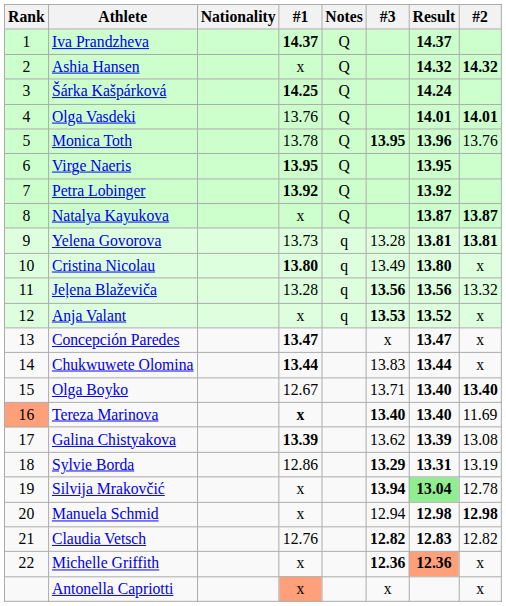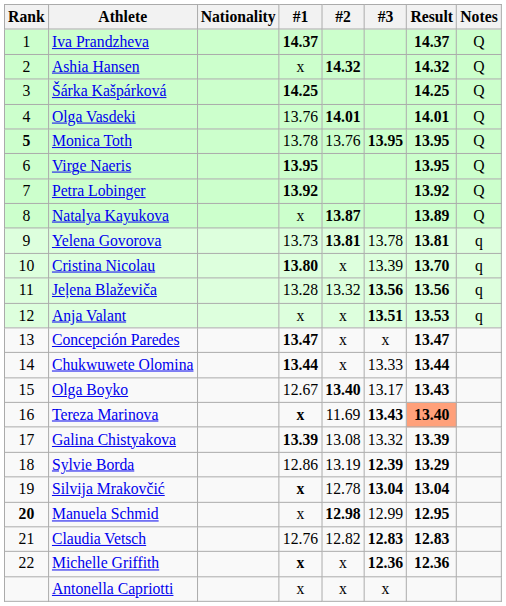 <table class="wikitable sortable" style="text-align:center">
 <tr>
 <th>Rank</th>
 <th>Athlete</th>
 <th>Nationality</th>
 <th>#1</th>
-<th>Notes</th>
+<th>#2</th>
 <th>#3</th>
 <th>Result</th>
-<th>#2</th>
+<th>Notes</th>
 </tr>
 <tr bgcolor=ccffcc>
 <td>1</td>
 <td align="left"><a href='#'>Iva Prandzheva</a></td>
 <td align=left></td>
 <td><strong>14.37</strong></td>
-<td>Q</td>
+<td></td>
 <td></td>
 <td><strong>14.37</strong></td>
-<td></td>
+<td>Q</td>
 </tr>
 <tr bgcolor=ccffcc>
 <td>2</td>
 <td align="left"><a href='#'>Ashia Hansen</a></td>
 <td align=left></td>
 <td>x</td>
-<td>Q</td>
+<td><strong>14.32</strong></td>
 <td></td>
 <td><strong>14.32</strong></td>
-<td><strong>14.32</strong></td>
+<td>Q</td>
 </tr>
 <tr bgcolor=ccffcc>
 <td>3</td>
 <td align="left"><a href='#'>Šárka Kašpárková</a></td>
 <td align=left></td>
 <td><strong>14.25</strong></td>
+<td></td>
+<td></td>
+<td><strong>14.25</strong></td>
 <td>Q</td>
-<td></td>
-<td><strong>14.24</strong></td>
-<td></td>
 </tr>
 <tr bgcolor=ccffcc>
 <td>4</td>
 <td align="left"><a href='#'>Olga Vasdeki</a></td>
 <td align=left></td>
 <td>13.76</td>
-<td>Q</td>
+<td><strong>14.01</strong></td>
 <td></td>
 <td><strong>14.01</strong></td>
-<td><strong>14.01</strong></td>
+<td>Q</td>
 </tr>
 <tr bgcolor=ccffcc>
-<td>5</td>
+<td><strong>5</strong></td>
 <td align="left"><a href='#'>Monica Toth</a></td>
 <td align=left></td>
 <td>13.78</td>
+<td>13.76</td>
+<td><strong>13.95</strong></td>
+<td><strong>13.95</strong></td>
 <td>Q</td>
-<td><strong>13.95</strong></td>
-<td><strong>13.96</strong></td>
-<td>13.76</td>
 </tr>
 <tr bgcolor=ccffcc>
 <td>6</td>
 <td align="left"><a href='#'>Virge Naeris</a></td>
 <td align=left></td>
 <td><strong>13.95</strong></td>
-<td>Q</td>
+<td></td>
 <td></td>
 <td><strong>13.95</strong></td>
-<td></td>
+<td>Q</td>
 </tr>
 <tr bgcolor=ccffcc>
 <td>7</td>
 <td align="left"><a href='#'>Petra Lobinger</a></td>
 <td align=left></td>
 <td><strong>13.92</strong></td>
-<td>Q</td>
+<td></td>
 <td></td>
 <td><strong>13.92</strong></td>
-<td></td>
+<td>Q</td>
 </tr>
 <tr bgcolor=ccffcc>
 <td>8</td>
 <td align="left"><a href='#'>Natalya Kayukova</a></td>
 <td align=left></td>
 <td>x</td>
+<td><strong>13.87</strong></td>
+<td></td>
+<td><strong>13.89</strong></td>
 <td>Q</td>
-<td></td>
-<td><strong>13.87</strong></td>
-<td><strong>13.87</strong></td>
 </tr>
 <tr bgcolor=ddffdd>
 <td>9</td>
 <td align="left"><a href='#'>Yelena Govorova</a></td>
 <td align=left></td>
 <td>13.73</td>
+<td><strong>13.81</strong></td>
+<td>13.78</td>
+<td><strong>13.81</strong></td>
 <td>q</td>
-<td>13.28</td>
-<td><strong>13.81</strong></td>
-<td><strong>13.81</strong></td>
 </tr>
 <tr bgcolor=ddffdd>
 <td>10</td>
 <td align="left"><a href='#'>Cristina Nicolau</a></td>
 <td align=left></td>
 <td><strong>13.80</strong></td>
+<td>x</td>
+<td>13.39</td>
+<td><strong>13.70</strong></td>
 <td>q</td>
-<td>13.49</td>
-<td><strong>13.80</strong></td>
-<td>x</td>
 </tr>
 <tr bgcolor=ddffdd>
 <td>11</td>
 <td align="left"><a href='#'>Jeļena Blaževiča</a></td>
 <td align=left></td>
 <td>13.28</td>
-<td>q</td>
+<td>13.32</td>
 <td><strong>13.56</strong></td>
 <td><strong>13.56</strong></td>
-<td>13.32</td>
+<td>q</td>
 </tr>
 <tr bgcolor=ddffdd>
 <td>12</td>
 <td align="left"><a href='#'>Anja Valant</a></td>
 <td align=left></td>
 <td>x</td>
+<td>x</td>
+<td><strong>13.51</strong></td>
+<td><strong>13.53</strong></td>
 <td>q</td>
-<td><strong>13.53</strong></td>
-<td><strong>13.52</strong></td>
-<td>x</td>
 </tr>
 <tr>
 <td>13</td>
 <td align="left"><a href='#'>Concepción Paredes</a></td>
 <td align=left></td>
 <td><strong>13.47</strong></td>
-<td></td>
+<td>x</td>
 <td>x</td>
 <td><strong>13.47</strong></td>
-<td>x</td>
+<td></td>
 </tr>
 <tr>
 <td>14</td>
 <td align="left"><a href='#'>Chukwuwete Olomina</a></td>
 <td align=left></td>
 <td><strong>13.44</strong></td>
+<td>x</td>
+<td>13.33</td>
+<td><strong>13.44</strong></td>
 <td></td>
-<td>13.83</td>
-<td><strong>13.44</strong></td>
-<td>x</td>
 </tr>
 <tr>
 <td>15</td>
 <td align="left"><a href='#'>Olga Boyko</a></td>
 <td align=left></td>
 <td>12.67</td>
+<td><strong>13.40</strong></td>
+<td>13.17</td>
+<td><strong>13.43</strong></td>
 <td></td>
-<td>13.71</td>
-<td><strong>13.40</strong></td>
-<td><strong>13.40</strong></td>
 </tr>
 <tr>
-<td style="background: lightsalmon;">16</td>
+<td>16</td>
 <td align="left"><a href='#'>Tereza Marinova</a></td>
 <td align=left></td>
 <td><strong>x</strong></td>
+<td>11.69</td>
+<td><strong>13.43</strong></td>
+<td style="background: lightsalmon;"><strong>13.40</strong></td>
 <td></td>
-<td><strong>13.40</strong></td>
-<td><strong>13.40</strong></td>
-<td>11.69</td>
 </tr>
 <tr>
 <td>17</td>
 <td align="left"><a href='#'>Galina Chistyakova</a></td>
 <td align=left></td>
 <td><strong>13.39</strong></td>
+<td>13.08</td>
+<td>13.32</td>
+<td><strong>13.39</strong></td>
 <td></td>
-<td>13.62</td>
-<td><strong>13.39</strong></td>
-<td>13.08</td>
 </tr>
 <tr>
 <td>18</td>
 <td align="left"><a href='#'>Sylvie Borda</a></td>
 <td align=left></td>
 <td>12.86</td>
+<td>13.19</td>
+<td><strong>12.39</strong></td>
+<td><strong>13.29</strong></td>
 <td></td>
-<td><strong>13.29</strong></td>
-<td><strong>13.31</strong></td>
-<td>13.19</td>
 </tr>
 <tr>
 <td>19</td>
 <td align="left"><a href='#'>Silvija Mrakovčić</a></td>
 <td align=left></td>
-<td>x</td>
+<td><strong>x</strong></td>
+<td>12.78</td>
+<td><strong>13.04</strong></td>
+<td><strong>13.04</strong></td>
 <td></td>
-<td><strong>13.94</strong></td>
-<td style="background: lightgreen;"><strong>13.04</strong></td>
-<td>12.78</td>
 </tr>
 <tr>
-<td>20</td>
+<td><strong>20</strong></td>
 <td align="left"><a href='#'>Manuela Schmid</a></td>
 <td align=left></td>
 <td>x</td>
+<td><strong>12.98</strong></td>
+<td>12.99</td>
+<td><strong>12.95</strong></td>
 <td></td>
-<td>12.94</td>
-<td><strong>12.98</strong></td>
-<td><strong>12.98</strong></td>
 </tr>
 <tr>
 <td>21</td>
 <td align="left"><a href='#'>Claudia Vetsch</a></td>
 <td align=left></td>
 <td>12.76</td>
+<td>12.82</td>
+<td><strong>12.83</strong></td>
+<td><strong>12.83</strong></td>
 <td></td>
-<td><strong>12.82</strong></td>
-<td><strong>12.83</strong></td>
-<td>12.82</td>
 </tr>
 <tr>
 <td>22</td>
 <td align="left"><a href='#'>Michelle Griffith</a></td>
 <td align=left></td>
+<td><strong>x</strong></td>
 <td>x</td>
+<td><strong>12.36</strong></td>
+<td><strong>12.36</strong></td>
 <td></td>
-<td><strong>12.36</strong></td>
-<td style="background: lightsalmon;"><strong>12.36</strong></td>
-<td>x</td>
 </tr>
 <tr>
 <td></td>
 <td align="left"><a href='#'>Antonella Capriotti</a></td>
 <td align=left></td>
-<td style="background: lightsalmon;">x</td>
-<td></td>
+<td>x</td>
+<td>x</td>
 <td>x</td>
 <td><strong></strong></td>
-<td>x</td>
+<td></td>
 </tr>
 </table>
